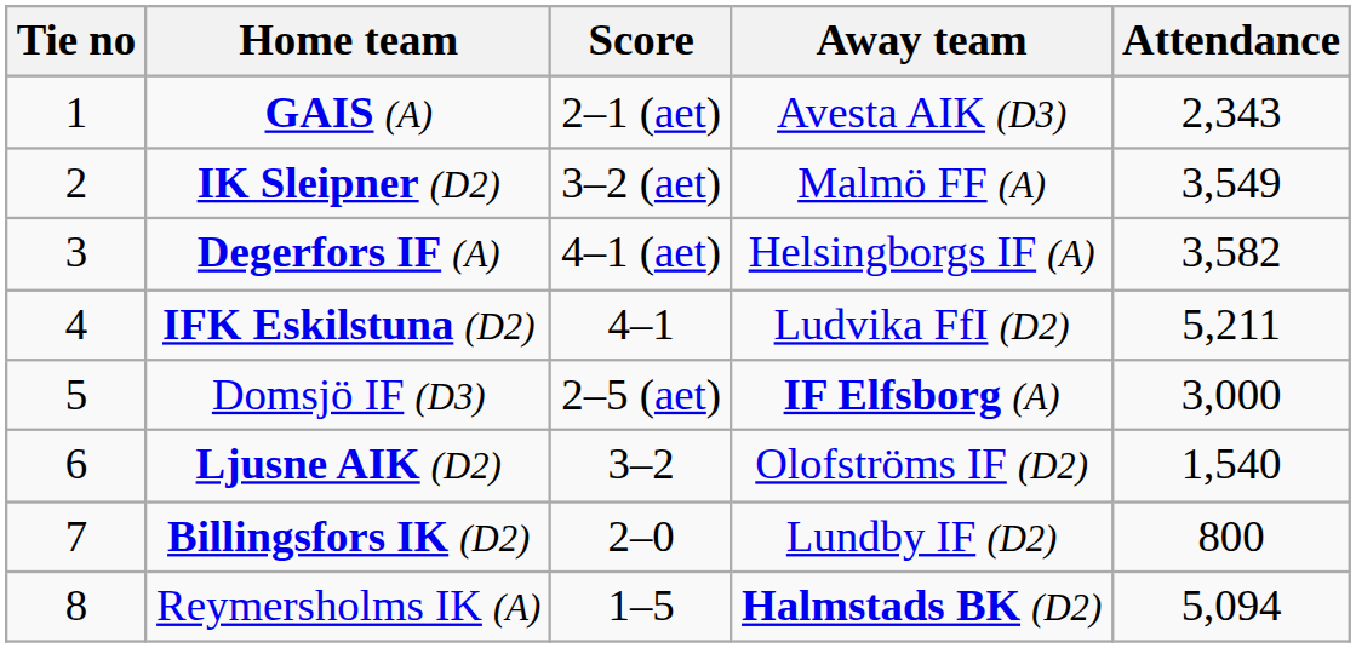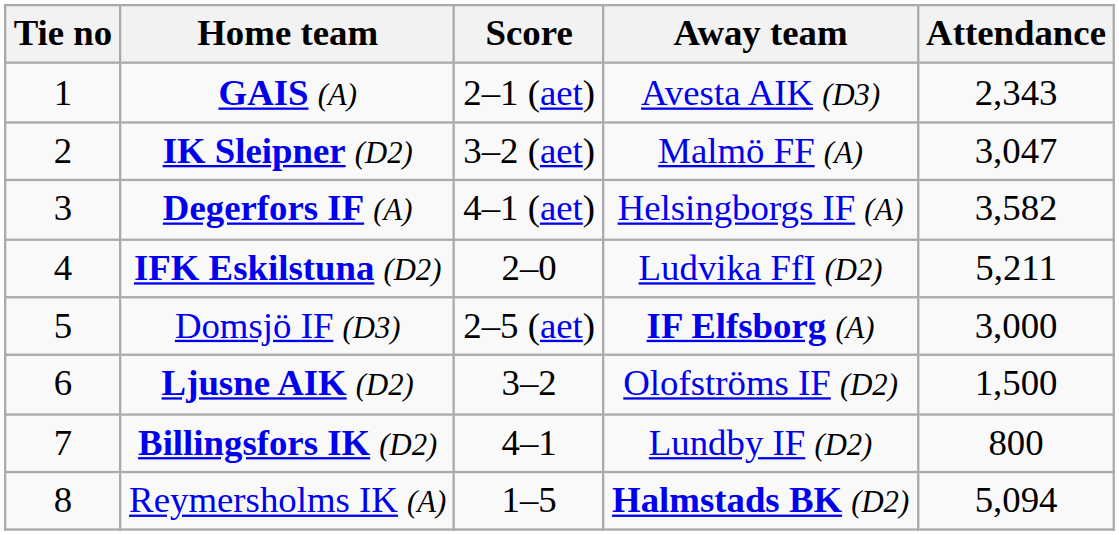 <table class="wikitable" style="text-align:center">
 <tr>
 <th style= width="40px">Tie no</th>
 <th style= width="150px">Home team</th>
 <th style= width="60px">Score</th>
 <th style= width="150px">Away team</th>
 <th style= width="30px">Attendance</th>
 </tr>
 <tr>
 <td>1</td>
 <td><strong><a href='#'>GAIS</a></strong> <em><small>(A)</small></em></td>
 <td>2–1 (<a href='#'>aet</a>)</td>
 <td><a href='#'>Avesta AIK</a> <em><small>(D3)</small></em></td>
 <td>2,343</td>
 </tr>
 <tr>
 <td>2</td>
 <td><strong><a href='#'>IK Sleipner</a></strong> <em><small>(D2)</small></em></td>
 <td>3–2 (<a href='#'>aet</a>)</td>
 <td><a href='#'>Malmö FF</a> <em><small>(A)</small></em></td>
-<td>3,549</td>
+<td>3,047</td>
 </tr>
 <tr>
 <td>3</td>
 <td><strong><a href='#'>Degerfors IF</a></strong> <em><small>(A)</small></em></td>
 <td>4–1 (<a href='#'>aet</a>)</td>
 <td><a href='#'>Helsingborgs IF</a> <em><small>(A)</small></em></td>
 <td>3,582</td>
 </tr>
 <tr>
 <td>4</td>
 <td><strong><a href='#'>IFK Eskilstuna</a></strong> <em><small>(D2)</small></em></td>
-<td>4–1</td>
+<td>2–0</td>
 <td><a href='#'>Ludvika FfI</a> <em><small>(D2)</small></em></td>
 <td>5,211</td>
 </tr>
 <tr>
 <td>5</td>
 <td><a href='#'>Domsjö IF</a> <em><small>(D3)</small></em></td>
 <td>2–5 (<a href='#'>aet</a>)</td>
 <td><strong><a href='#'>IF Elfsborg</a></strong> <em><small>(A)</small></em></td>
 <td>3,000</td>
 </tr>
 <tr>
 <td>6</td>
 <td><strong><a href='#'>Ljusne AIK</a></strong> <em><small>(D2)</small></em></td>
 <td>3–2</td>
 <td><a href='#'>Olofströms IF</a> <em><small>(D2)</small></em></td>
-<td>1,540</td>
+<td>1,500</td>
 </tr>
 <tr>
 <td>7</td>
 <td><strong><a href='#'>Billingsfors IK</a></strong> <em><small>(D2)</small></em></td>
-<td>2–0</td>
+<td>4–1</td>
 <td><a href='#'>Lundby IF</a> <em><small>(D2)</small></em></td>
 <td>800</td>
 </tr>
 <tr>
 <td>8</td>
 <td><a href='#'>Reymersholms IK</a> <em><small>(A)</small></em></td>
 <td>1–5</td>
 <td><strong><a href='#'>Halmstads BK</a></strong> <em><small>(D2)</small></em></td>
 <td>5,094</td>
 </tr>
 </table>
